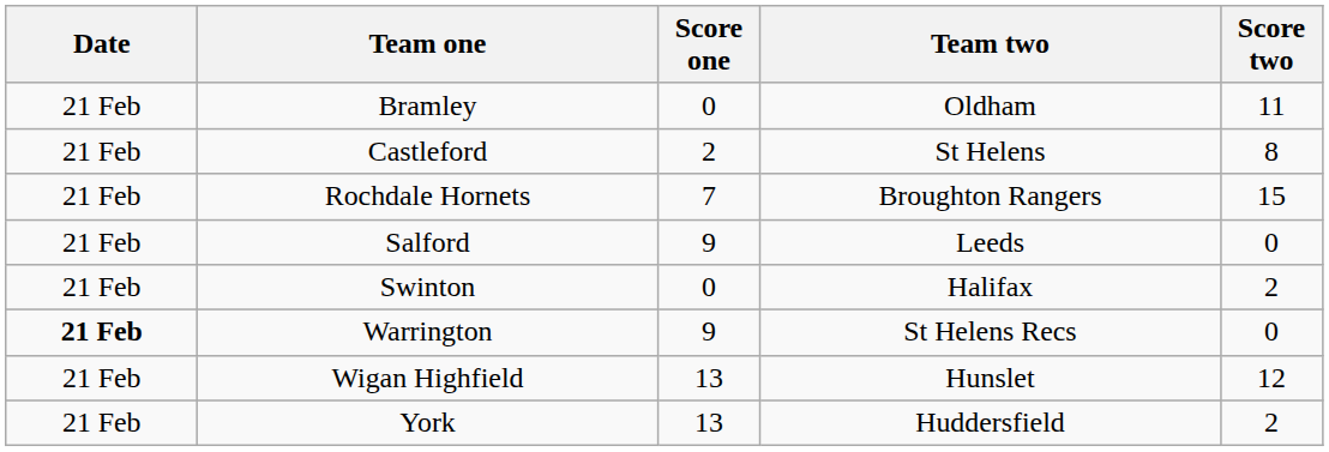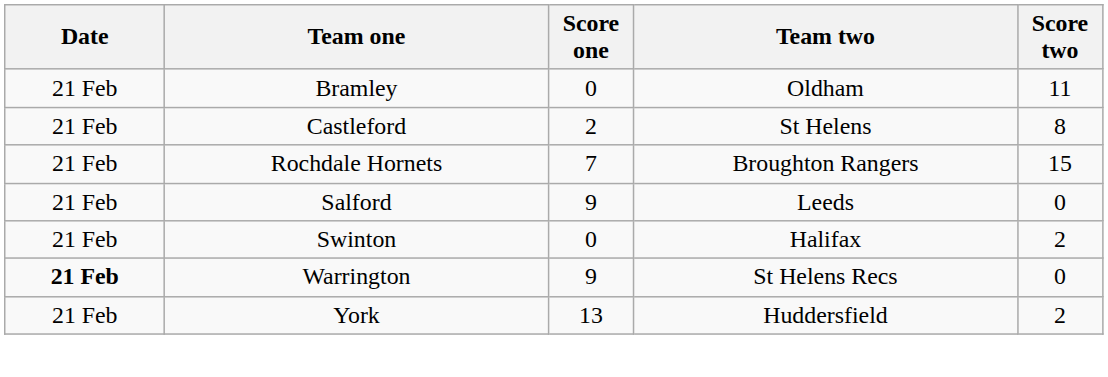 <table class="wikitable" style="text-align: center">
 <tr>
 <th width=100>Date</th>
 <th width=250>Team one</th>
 <th width=50>Score one</th>
 <th width=250>Team two</th>
 <th width=50>Score two</th>
 </tr>
 <tr>
 <td>21 Feb</td>
 <td>Bramley</td>
 <td>0</td>
 <td>Oldham</td>
 <td>11</td>
 </tr>
 <tr>
 <td>21 Feb</td>
 <td>Castleford</td>
 <td>2</td>
 <td>St Helens</td>
 <td>8</td>
 </tr>
 <tr>
 <td>21 Feb</td>
 <td>Rochdale Hornets</td>
 <td>7</td>
 <td>Broughton Rangers</td>
 <td>15</td>
 </tr>
 <tr>
 <td>21 Feb</td>
 <td>Salford</td>
 <td>9</td>
 <td>Leeds</td>
 <td>0</td>
 </tr>
 <tr>
 <td>21 Feb</td>
 <td>Swinton</td>
 <td>0</td>
 <td>Halifax</td>
 <td>2</td>
 </tr>
 <tr>
 <td><strong>21 Feb</strong></td>
 <td>Warrington</td>
 <td>9</td>
 <td>St Helens Recs</td>
 <td>0</td>
 </tr>
 <tr>
 <td>21 Feb</td>
-<td>Wigan Highfield</td>
-<td>13</td>
-<td>Hunslet</td>
-<td>12</td>
-</tr>
-<tr>
-<td>21 Feb</td>
 <td>York</td>
 <td>13</td>
 <td>Huddersfield</td>
 <td>2</td>
 </tr>
 </table>
